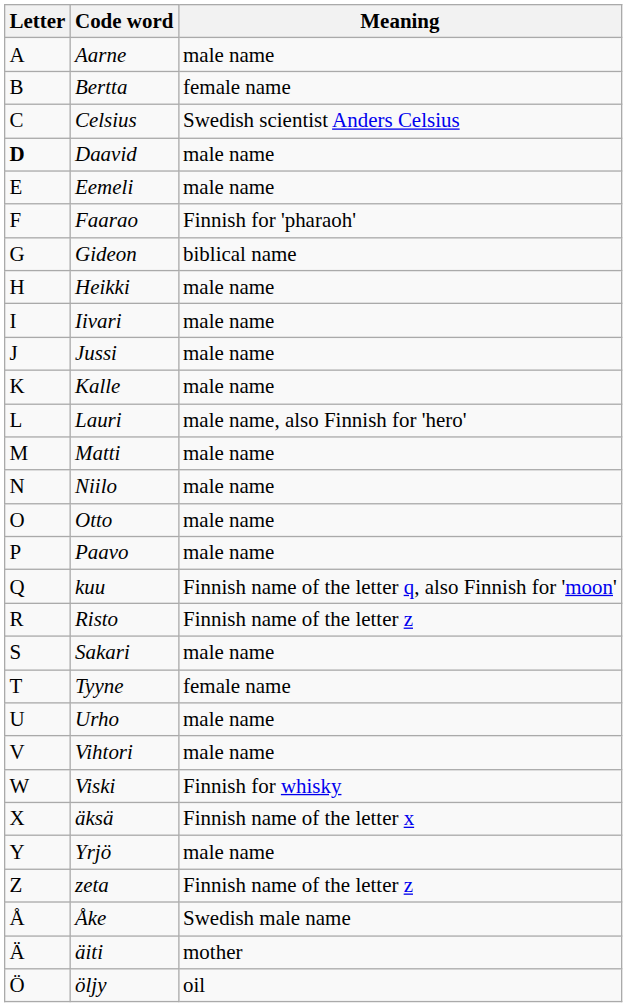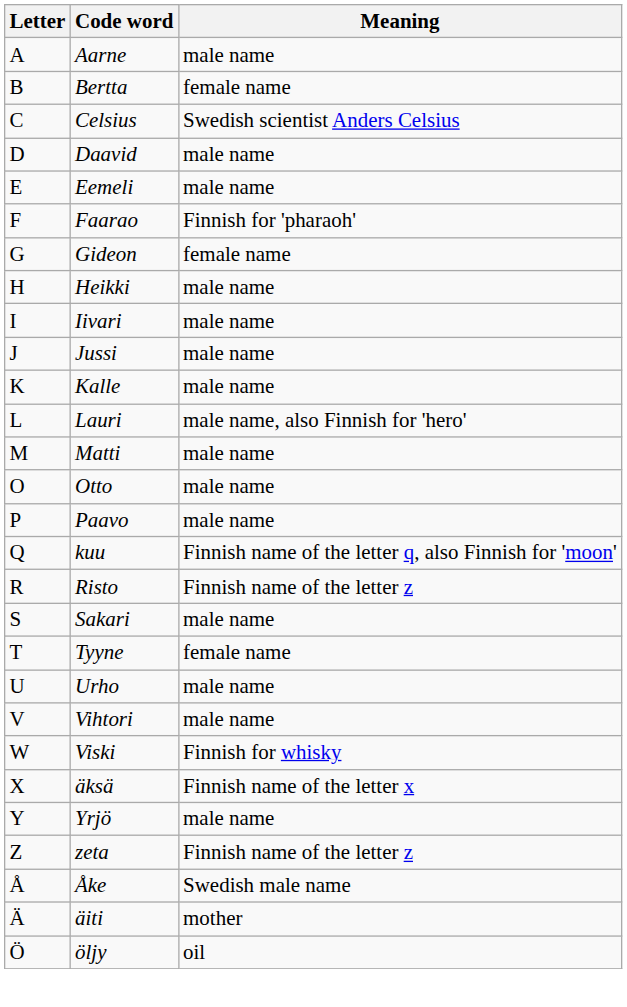 <table class="wikitable">
 <tr>
 <th><strong>Letter</strong></th>
 <th><strong>Code word</strong></th>
 <th><strong>Meaning</strong></th>
 </tr>
 <tr>
 <td>A</td>
 <td><em>Aarne</em></td>
 <td>male name</td>
 </tr>
 <tr>
 <td>B</td>
 <td><em>Bertta</em></td>
 <td>female name</td>
 </tr>
 <tr>
 <td>C</td>
 <td><em>Celsius</em></td>
 <td>Swedish scientist <a href='#'>Anders Celsius</a></td>
 </tr>
 <tr>
-<td><strong>D</strong></td>
+<td>D</td>
 <td><em>Daavid</em></td>
 <td>male name</td>
 </tr>
 <tr>
 <td>E</td>
 <td><em>Eemeli</em></td>
 <td>male name</td>
 </tr>
 <tr>
 <td>F</td>
 <td><em>Faarao</em></td>
 <td>Finnish for 'pharaoh'</td>
 </tr>
 <tr>
 <td>G</td>
 <td><em>Gideon</em></td>
-<td>biblical name</td>
+<td>female name</td>
 </tr>
 <tr>
 <td>H</td>
 <td><em>Heikki</em></td>
 <td>male name</td>
 </tr>
 <tr>
 <td>I</td>
 <td><em>Iivari</em></td>
 <td>male name</td>
 </tr>
 <tr>
 <td>J</td>
 <td><em>Jussi</em></td>
 <td>male name</td>
 </tr>
 <tr>
 <td>K</td>
 <td><em>Kalle</em></td>
 <td>male name</td>
 </tr>
 <tr>
 <td>L</td>
 <td><em>Lauri</em></td>
 <td>male name, also Finnish for 'hero'</td>
 </tr>
 <tr>
 <td>M</td>
 <td><em>Matti</em></td>
-<td>male name</td>
-</tr>
-<tr>
-<td>N</td>
-<td><em>Niilo</em></td>
 <td>male name</td>
 </tr>
 <tr>
 <td>O</td>
 <td><em>Otto</em></td>
 <td>male name</td>
 </tr>
 <tr>
 <td>P</td>
 <td><em>Paavo</em></td>
 <td>male name</td>
 </tr>
 <tr>
 <td>Q</td>
 <td><em>kuu</em></td>
 <td>Finnish name of the letter <a href='#'>q</a>, also Finnish for '<a href='#'>moon</a>'</td>
 </tr>
 <tr>
 <td>R</td>
 <td><em>Risto</em></td>
 <td>Finnish name of the letter <a href='#'>z</a></td>
 </tr>
 <tr>
 <td>S</td>
 <td><em>Sakari</em></td>
 <td>male name</td>
 </tr>
 <tr>
 <td>T</td>
 <td><em>Tyyne</em></td>
 <td>female name</td>
 </tr>
 <tr>
 <td>U</td>
 <td><em>Urho</em></td>
 <td>male name</td>
 </tr>
 <tr>
 <td>V</td>
 <td><em>Vihtori</em></td>
 <td>male name</td>
 </tr>
 <tr>
 <td>W</td>
 <td><em>Viski</em></td>
 <td>Finnish for <a href='#'>whisky</a></td>
 </tr>
 <tr>
 <td>X</td>
 <td><em>äksä</em></td>
 <td>Finnish name of the letter <a href='#'>x</a></td>
 </tr>
 <tr>
 <td>Y</td>
 <td><em>Yrjö</em></td>
 <td>male name</td>
 </tr>
 <tr>
 <td>Z</td>
 <td><em>zeta</em></td>
 <td>Finnish name of the letter <a href='#'>z</a></td>
 </tr>
 <tr>
 <td>Å</td>
 <td><em>Åke</em></td>
 <td>Swedish male name</td>
 </tr>
 <tr>
 <td>Ä</td>
 <td><em>äiti</em></td>
 <td>mother</td>
 </tr>
 <tr>
 <td>Ö</td>
 <td><em>öljy</em></td>
 <td>oil</td>
 </tr>
 </table>
